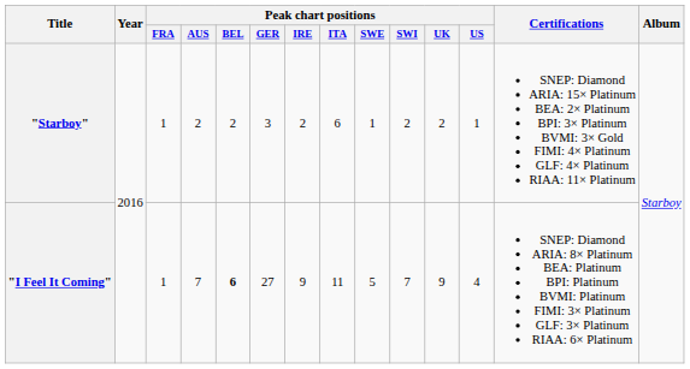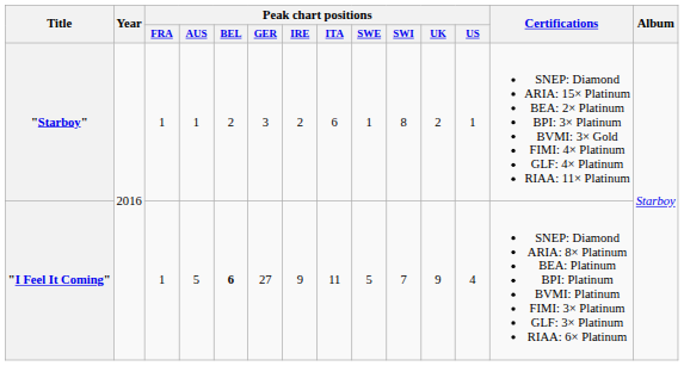 <table class="wikitable plainrowheaders" style="text-align:center;">
 <tr>
 <th scope="col" rowspan="2">Title</th>
 <th scope="col" rowspan="2">Year</th>
 <th scope="col" colspan="10">Peak chart positions</th>
 <th scope="col" rowspan="2"><a href='#'>Certifications</a></th>
 <th scope="col" rowspan="2">Album</th>
 </tr>
 <tr>
 <th scope="col" style="width:2.75em;font-size:85%;"><a href='#'>FRA</a><br></th>
 <th scope="col" style="width:2.75em;font-size:85%;"><a href='#'>AUS</a><br></th>
 <th scope="col" style="width:2.75em;font-size:85%;"><a href='#'>BEL</a><br></th>
 <th scope="col" style="width:2.75em;font-size:85%;"><a href='#'>GER</a><br></th>
 <th scope="col" style="width:2.75em;font-size:85%;"><a href='#'>IRE</a><br></th>
 <th scope="col" style="width:2.75em;font-size:85%;"><a href='#'>ITA</a><br></th>
 <th scope="col" style="width:2.75em;font-size:85%;"><a href='#'>SWE</a><br></th>
 <th scope="col" style="width:2.75em;font-size:85%;"><a href='#'>SWI</a><br></th>
 <th scope="col" style="width:2.75em;font-size:85%;"><a href='#'>UK</a><br></th>
 <th scope="col" style="width:2.75em;font-size:85%;"><a href='#'>US</a><br></th>
 </tr>
 <tr>
 <th scope="row">"<a href='#'>Starboy</a>"<br></th>
 <td scope="col" rowspan="2">2016</td>
 <td>1</td>
-<td>2</td>
+<td>1</td>
 <td>2</td>
 <td>3</td>
 <td>2</td>
 <td>6</td>
 <td>1</td>
-<td>2</td>
+<td>8</td>
 <td>2</td>
 <td>1</td>
 <td><br><ul><li>SNEP: Diamond</li><li>ARIA: 15× Platinum</li><li>BEA: 2× Platinum</li><li>BPI: 3× Platinum</li><li>BVMI: 3× Gold</li><li>FIMI: 4× Platinum</li><li>GLF: 4× Platinum</li><li>RIAA: 11× Platinum</li></ul></td>
 <td rowspan="2"><em><a href='#'>Starboy</a></em></td>
 </tr>
 <tr>
 <th scope="row">"<a href='#'>I Feel It Coming</a>"<br></th>
 <td>1</td>
-<td>7</td>
+<td>5</td>
 <td><strong>6</strong></td>
 <td>27</td>
 <td>9</td>
 <td>11</td>
 <td>5</td>
 <td>7</td>
 <td>9</td>
 <td>4</td>
 <td><br><ul><li>SNEP: Diamond</li><li>ARIA: 8× Platinum</li><li>BEA: Platinum</li><li>BPI: Platinum</li><li>BVMI: Platinum</li><li>FIMI: 3× Platinum</li><li>GLF: 3× Platinum</li><li>RIAA: 6× Platinum</li></ul></td>
 </tr>
 </table>
